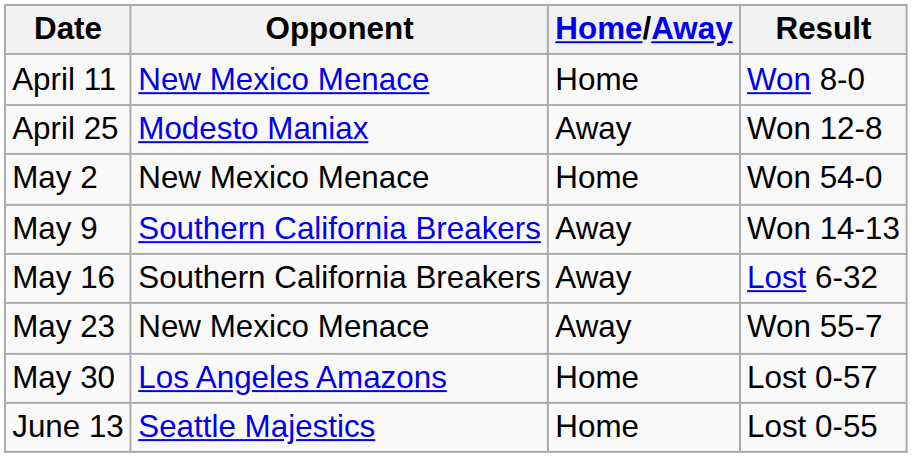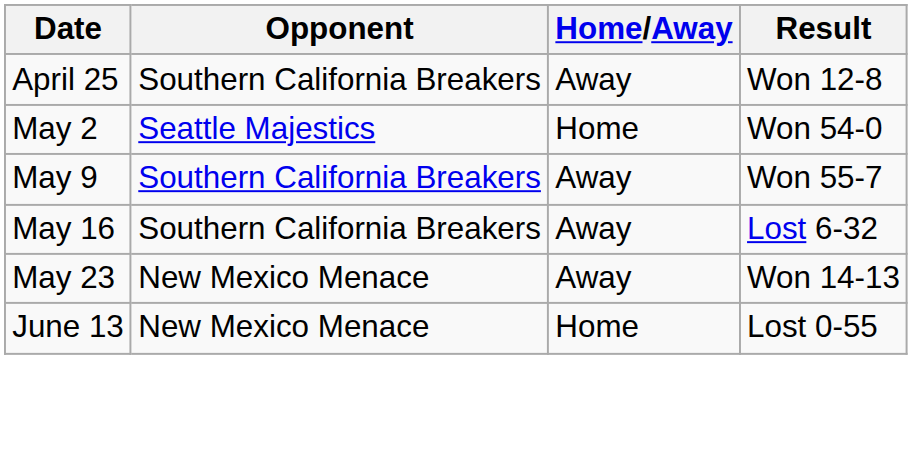 <table class="wikitable">
 <tr>
 <th>Date</th>
 <th>Opponent</th>
 <th><a href='#'>Home</a>/<a href='#'>Away</a></th>
 <th>Result</th>
 </tr>
 <tr>
-<td>April 11</td>
-<td><a href='#'>New Mexico Menace</a></td>
-<td>Home</td>
-<td><a href='#'>Won</a> 8-0</td>
-</tr>
-<tr>
 <td>April 25</td>
-<td><a href='#'>Modesto Maniax</a></td>
+<td>Southern California Breakers</td>
 <td>Away</td>
 <td>Won 12-8</td>
 </tr>
 <tr>
 <td>May 2</td>
-<td>New Mexico Menace</td>
+<td><a href='#'>Seattle Majestics</a></td>
 <td>Home</td>
 <td>Won 54-0</td>
 </tr>
 <tr>
 <td>May 9</td>
 <td><a href='#'>Southern California Breakers</a></td>
 <td>Away</td>
-<td>Won 14-13</td>
+<td>Won 55-7</td>
 </tr>
 <tr>
 <td>May 16</td>
 <td>Southern California Breakers</td>
 <td>Away</td>
 <td><a href='#'>Lost</a> 6-32</td>
 </tr>
 <tr>
 <td>May 23</td>
 <td>New Mexico Menace</td>
 <td>Away</td>
-<td>Won 55-7</td>
-</tr>
-<tr>
-<td>May 30</td>
-<td><a href='#'>Los Angeles Amazons</a></td>
-<td>Home</td>
-<td>Lost 0-57</td>
+<td>Won 14-13</td>
 </tr>
 <tr>
 <td>June 13</td>
-<td><a href='#'>Seattle Majestics</a></td>
+<td>New Mexico Menace</td>
 <td>Home</td>
 <td>Lost 0-55</td>
 </tr>
 </table>
